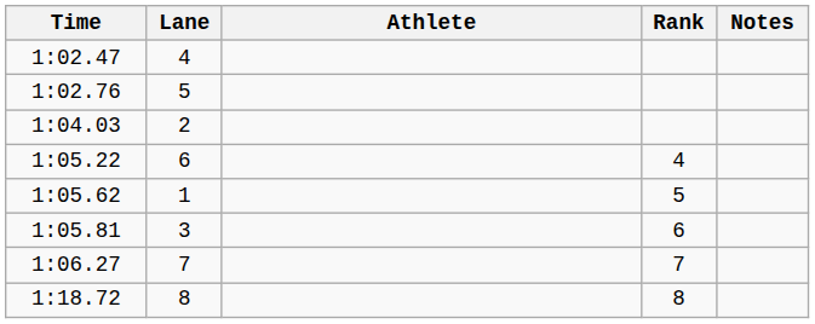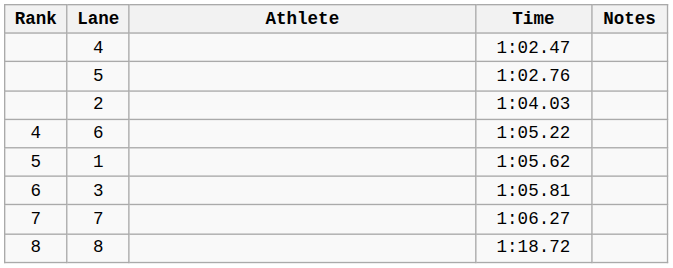 <table class="wikitable" style="text-align:center">
 <tr>
-<th width=80>Time</th>
+<th width=40>Rank</th>
 <th width=40>Lane</th>
 <th width=250>Athlete</th>
-<th width=40>Rank</th>
+<th width=80>Time</th>
 <th width=50>Notes</th>
 </tr>
 <tr>
-<td>1:02.47</td>
+<td></td>
 <td>4</td>
 <td align=left></td>
-<td></td>
+<td>1:02.47</td>
 <td></td>
 </tr>
 <tr>
-<td>1:02.76</td>
+<td></td>
 <td>5</td>
 <td align=left></td>
-<td></td>
+<td>1:02.76</td>
 <td></td>
 </tr>
 <tr>
-<td>1:04.03</td>
+<td></td>
 <td>2</td>
 <td align=left></td>
-<td></td>
+<td>1:04.03</td>
 <td></td>
 </tr>
 <tr>
-<td>1:05.22</td>
+<td>4</td>
 <td>6</td>
 <td align=left></td>
-<td>4</td>
+<td>1:05.22</td>
 <td></td>
 </tr>
 <tr>
-<td>1:05.62</td>
+<td>5</td>
 <td>1</td>
 <td align=left></td>
-<td>5</td>
+<td>1:05.62</td>
 <td></td>
 </tr>
 <tr>
-<td>1:05.81</td>
+<td>6</td>
 <td>3</td>
 <td align=left></td>
-<td>6</td>
+<td>1:05.81</td>
 <td></td>
 </tr>
 <tr>
-<td>1:06.27</td>
+<td>7</td>
 <td>7</td>
 <td align=left></td>
-<td>7</td>
+<td>1:06.27</td>
 <td></td>
 </tr>
 <tr>
-<td>1:18.72</td>
+<td>8</td>
 <td>8</td>
 <td align=left></td>
-<td>8</td>
+<td>1:18.72</td>
 <td></td>
 </tr>
 </table>
